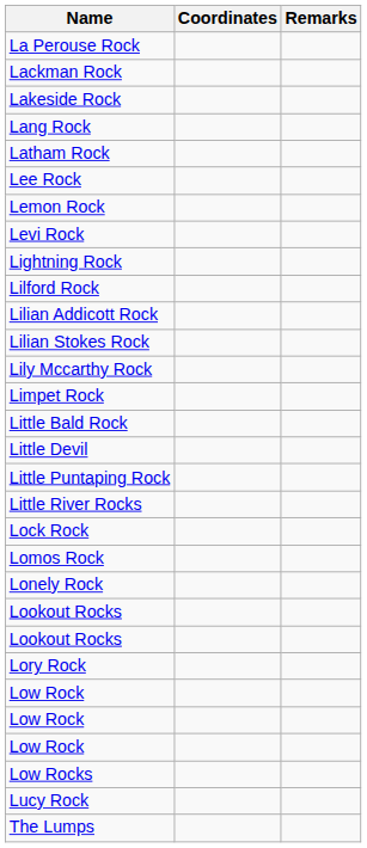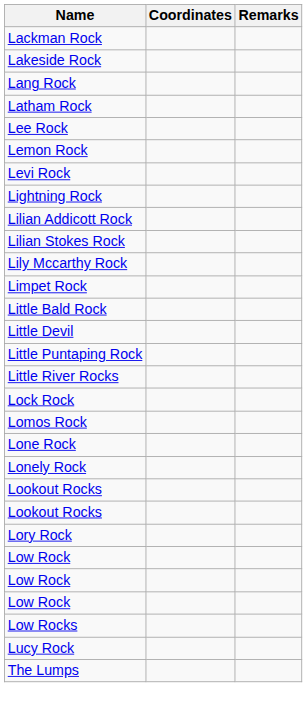 <table class="wikitable">
 <tr>
 <th>Name</th>
 <th>Coordinates</th>
 <th>Remarks</th>
-</tr>
-<tr>
-<td><a href='#'>La Perouse Rock</a></td>
-<td></td>
-<td></td>
 </tr>
 <tr>
 <td><a href='#'>Lackman Rock</a></td>
 <td></td>
 <td></td>
 </tr>
 <tr>
 <td><a href='#'>Lakeside Rock</a></td>
 <td></td>
 <td></td>
 </tr>
 <tr>
 <td><a href='#'>Lang Rock</a></td>
 <td></td>
 <td></td>
 </tr>
 <tr>
 <td><a href='#'>Latham Rock</a></td>
 <td></td>
 <td></td>
 </tr>
 <tr>
 <td><a href='#'>Lee Rock</a></td>
 <td></td>
 <td></td>
 </tr>
 <tr>
 <td><a href='#'>Lemon Rock</a></td>
 <td></td>
 <td></td>
 </tr>
 <tr>
 <td><a href='#'>Levi Rock</a></td>
 <td></td>
 <td></td>
 </tr>
 <tr>
 <td><a href='#'>Lightning Rock</a></td>
-<td></td>
-<td></td>
-</tr>
-<tr>
-<td><a href='#'>Lilford Rock</a></td>
 <td></td>
 <td></td>
 </tr>
 <tr>
 <td><a href='#'>Lilian Addicott Rock</a></td>
 <td></td>
 <td></td>
 </tr>
 <tr>
 <td><a href='#'>Lilian Stokes Rock</a></td>
 <td></td>
 <td></td>
 </tr>
 <tr>
 <td><a href='#'>Lily Mccarthy Rock</a></td>
 <td></td>
 <td></td>
 </tr>
 <tr>
 <td><a href='#'>Limpet Rock</a></td>
 <td></td>
 <td></td>
 </tr>
 <tr>
 <td><a href='#'>Little Bald Rock</a></td>
 <td></td>
 <td></td>
 </tr>
 <tr>
 <td><a href='#'>Little Devil</a></td>
 <td></td>
 <td></td>
 </tr>
 <tr>
 <td><a href='#'>Little Puntaping Rock</a></td>
 <td></td>
 <td></td>
 </tr>
 <tr>
 <td><a href='#'>Little River Rocks</a></td>
 <td></td>
 <td></td>
 </tr>
 <tr>
 <td><a href='#'>Lock Rock</a></td>
 <td></td>
 <td></td>
 </tr>
 <tr>
 <td><a href='#'>Lomos Rock</a></td>
 <td></td>
 <td></td>
 </tr>
 <tr>
+<td><a href='#'>Lone Rock</a></td>
+<td></td>
+<td></td>
+</tr>
+<tr>
 <td><a href='#'>Lonely Rock</a></td>
 <td></td>
 <td></td>
 </tr>
 <tr>
 <td><a href='#'>Lookout Rocks</a></td>
 <td></td>
 <td></td>
 </tr>
 <tr>
 <td><a href='#'>Lookout Rocks</a></td>
 <td></td>
 <td></td>
 </tr>
 <tr>
 <td><a href='#'>Lory Rock</a></td>
 <td></td>
 <td></td>
 </tr>
 <tr>
 <td><a href='#'>Low Rock</a></td>
 <td></td>
 <td></td>
 </tr>
 <tr>
 <td><a href='#'>Low Rock</a></td>
 <td></td>
 <td></td>
 </tr>
 <tr>
 <td><a href='#'>Low Rock</a></td>
 <td></td>
 <td></td>
 </tr>
 <tr>
 <td><a href='#'>Low Rocks</a></td>
 <td></td>
 <td></td>
 </tr>
 <tr>
 <td><a href='#'>Lucy Rock</a></td>
 <td></td>
 <td></td>
 </tr>
 <tr>
 <td><a href='#'>The Lumps</a></td>
 <td></td>
 <td></td>
 </tr>
 </table>
